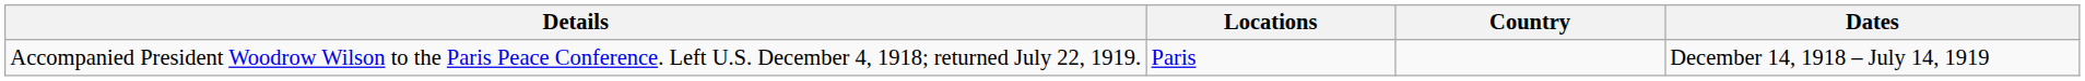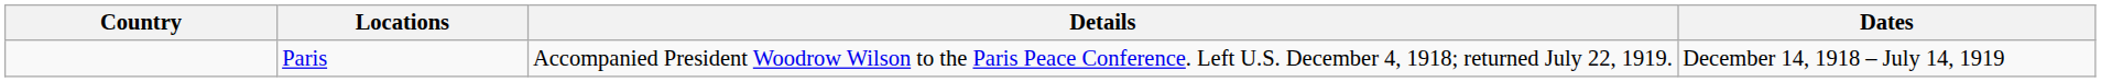 <table class="wikitable sortable">
 <tr>
+<th style="width: 13%;">Country</th>
+<th style="width: 12%;">Locations</th>
 <th style="width: 55%;">Details</th>
-<th style="width: 12%;">Locations</th>
-<th style="width: 13%;">Country</th>
 <th style="width: 20%;">Dates</th>
 </tr>
 <tr>
+<td></td>
+<td><a href='#'>Paris</a></td>
 <td>Accompanied President <a href='#'>Woodrow Wilson</a> to the <a href='#'>Paris Peace Conference</a>. Left U.S. December 4, 1918; returned July 22, 1919.</td>
-<td><a href='#'>Paris</a></td>
-<td></td>
 <td>December 14, 1918 – July 14, 1919</td>
 </tr>
 </table>
